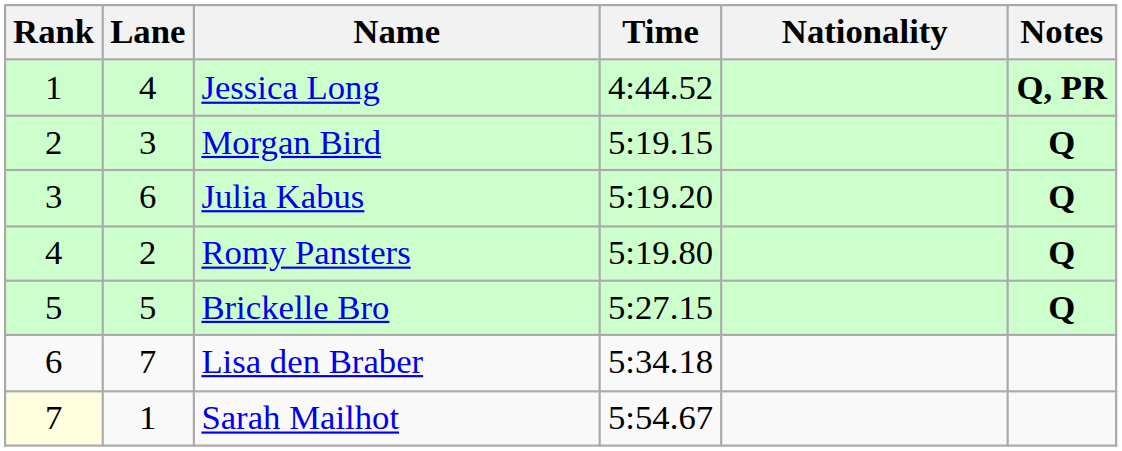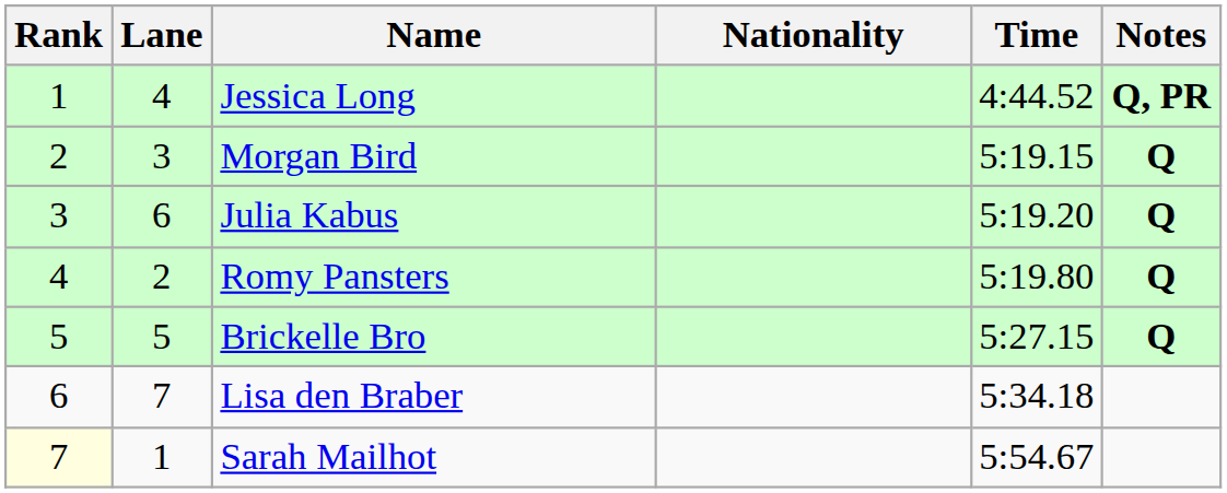 <table class="wikitable sortable" style="text-align:center">
 <tr>
 <th>Rank</th>
 <th>Lane</th>
 <th style="width:180px">Name</th>
+<th style="width:125px">Nationality</th>
 <th>Time</th>
-<th style="width:125px">Nationality</th>
 <th>Notes</th>
 </tr>
 <tr style="background:#cfc;">
 <td>1</td>
 <td>4</td>
 <td style="text-align:left;"><a href='#'>Jessica Long</a></td>
+<td style="text-align:left;"></td>
 <td>4:44.52</td>
-<td style="text-align:left;"></td>
 <td><strong>Q, PR</strong></td>
 </tr>
 <tr style="background:#cfc;">
 <td>2</td>
 <td>3</td>
 <td style="text-align:left;"><a href='#'>Morgan Bird</a></td>
+<td style="text-align:left;"></td>
 <td>5:19.15</td>
-<td style="text-align:left;"></td>
 <td><strong>Q</strong></td>
 </tr>
 <tr style="background:#cfc;">
 <td>3</td>
 <td>6</td>
 <td style="text-align:left;"><a href='#'>Julia Kabus</a></td>
+<td style="text-align:left;"></td>
 <td>5:19.20</td>
-<td style="text-align:left;"></td>
 <td><strong>Q</strong></td>
 </tr>
 <tr style="background:#cfc;">
 <td>4</td>
 <td>2</td>
 <td style="text-align:left;"><a href='#'>Romy Pansters</a></td>
+<td style="text-align:left;"></td>
 <td>5:19.80</td>
-<td style="text-align:left;"></td>
 <td><strong>Q</strong></td>
 </tr>
 <tr style="background:#cfc;">
 <td>5</td>
 <td>5</td>
 <td style="text-align:left;"><a href='#'>Brickelle Bro</a></td>
+<td style="text-align:left;"></td>
 <td>5:27.15</td>
-<td style="text-align:left;"></td>
 <td><strong>Q</strong></td>
 </tr>
 <tr>
 <td>6</td>
 <td>7</td>
 <td style="text-align:left;"><a href='#'>Lisa den Braber</a></td>
+<td style="text-align:left;"></td>
 <td>5:34.18</td>
-<td style="text-align:left;"></td>
 <td></td>
 </tr>
 <tr>
 <td style="background: lightyellow;">7</td>
 <td>1</td>
 <td style="text-align:left;"><a href='#'>Sarah Mailhot</a></td>
+<td style="text-align:left;"></td>
 <td>5:54.67</td>
-<td style="text-align:left;"></td>
 <td></td>
 </tr>
 </table>
